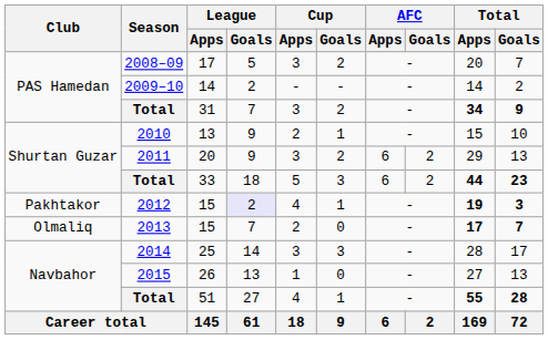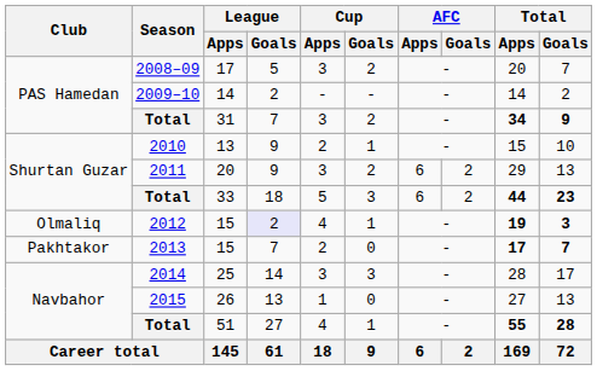 <table class="wikitable" style="font-size:90%; text-align:center;">
 <tr>
 <th rowspan="2">Club</th>
 <th rowspan="2">Season</th>
 <th colspan="2">League</th>
 <th colspan="2">Cup</th>
 <th colspan="2"><a href='#'>AFC</a></th>
 <th colspan="2">Total</th>
 </tr>
 <tr>
 <th>Apps</th>
 <th>Goals</th>
 <th>Apps</th>
 <th>Goals</th>
 <th>Apps</th>
 <th>Goals</th>
 <th>Apps</th>
 <th>Goals</th>
 </tr>
 <tr>
 <td rowspan="3">PAS Hamedan</td>
 <td><a href='#'>2008–09</a></td>
 <td>17</td>
 <td>5</td>
 <td>3</td>
 <td>2</td>
 <td colspan="2">-</td>
 <td>20</td>
 <td>7</td>
 </tr>
 <tr>
 <td><a href='#'>2009–10</a></td>
 <td>14</td>
 <td>2</td>
 <td>-</td>
 <td>-</td>
 <td colspan="2">-</td>
 <td>14</td>
 <td>2</td>
 </tr>
 <tr>
 <th>Total</th>
 <td>31</td>
 <td>7</td>
 <td>3</td>
 <td>2</td>
 <td colspan="2">-</td>
 <td><strong>34</strong></td>
 <td><strong>9</strong></td>
 </tr>
 <tr>
 <td rowspan="3">Shurtan Guzar</td>
 <td><a href='#'>2010</a></td>
 <td>13</td>
 <td>9</td>
 <td>2</td>
 <td>1</td>
 <td colspan="2">-</td>
 <td>15</td>
 <td>10</td>
 </tr>
 <tr>
 <td><a href='#'>2011</a></td>
 <td>20</td>
 <td>9</td>
 <td>3</td>
 <td>2</td>
 <td>6</td>
 <td>2</td>
 <td>29</td>
 <td>13</td>
 </tr>
 <tr>
 <th>Total</th>
 <td>33</td>
 <td>18</td>
 <td>5</td>
 <td>3</td>
 <td>6</td>
 <td>2</td>
 <td><strong>44</strong></td>
 <td><strong>23</strong></td>
 </tr>
 <tr>
-<td rowspan="1">Pakhtakor</td>
+<td rowspan="1">Olmaliq</td>
 <td><a href='#'>2012</a></td>
 <td>15</td>
 <td style="background: lavender;">2</td>
 <td>4</td>
 <td>1</td>
 <td colspan="2">-</td>
 <td><strong>19</strong></td>
 <td><strong>3</strong></td>
 </tr>
 <tr>
-<td rowspan="1">Olmaliq</td>
+<td rowspan="1">Pakhtakor</td>
 <td><a href='#'>2013</a></td>
 <td>15</td>
 <td>7</td>
 <td>2</td>
 <td>0</td>
 <td colspan="2">-</td>
 <td><strong>17</strong></td>
 <td><strong>7</strong></td>
 </tr>
 <tr>
 <td rowspan="3">Navbahor</td>
 <td><a href='#'>2014</a></td>
 <td>25</td>
 <td>14</td>
 <td>3</td>
 <td>3</td>
 <td colspan="2">-</td>
 <td>28</td>
 <td>17</td>
 </tr>
 <tr>
 <td><a href='#'>2015</a></td>
 <td>26</td>
 <td>13</td>
 <td>1</td>
 <td>0</td>
 <td colspan="2">-</td>
 <td>27</td>
 <td>13</td>
 </tr>
 <tr>
 <th>Total</th>
 <td>51</td>
 <td>27</td>
 <td>4</td>
 <td>1</td>
 <td colspan="2">-</td>
 <td><strong>55</strong></td>
 <td><strong>28</strong></td>
 </tr>
 <tr>
 <th colspan="2">Career total</th>
 <th>145</th>
 <th>61</th>
 <th>18</th>
 <th>9</th>
 <th>6</th>
 <th>2</th>
 <th><strong>169</strong></th>
 <th><strong>72</strong></th>
 </tr>
 </table>
